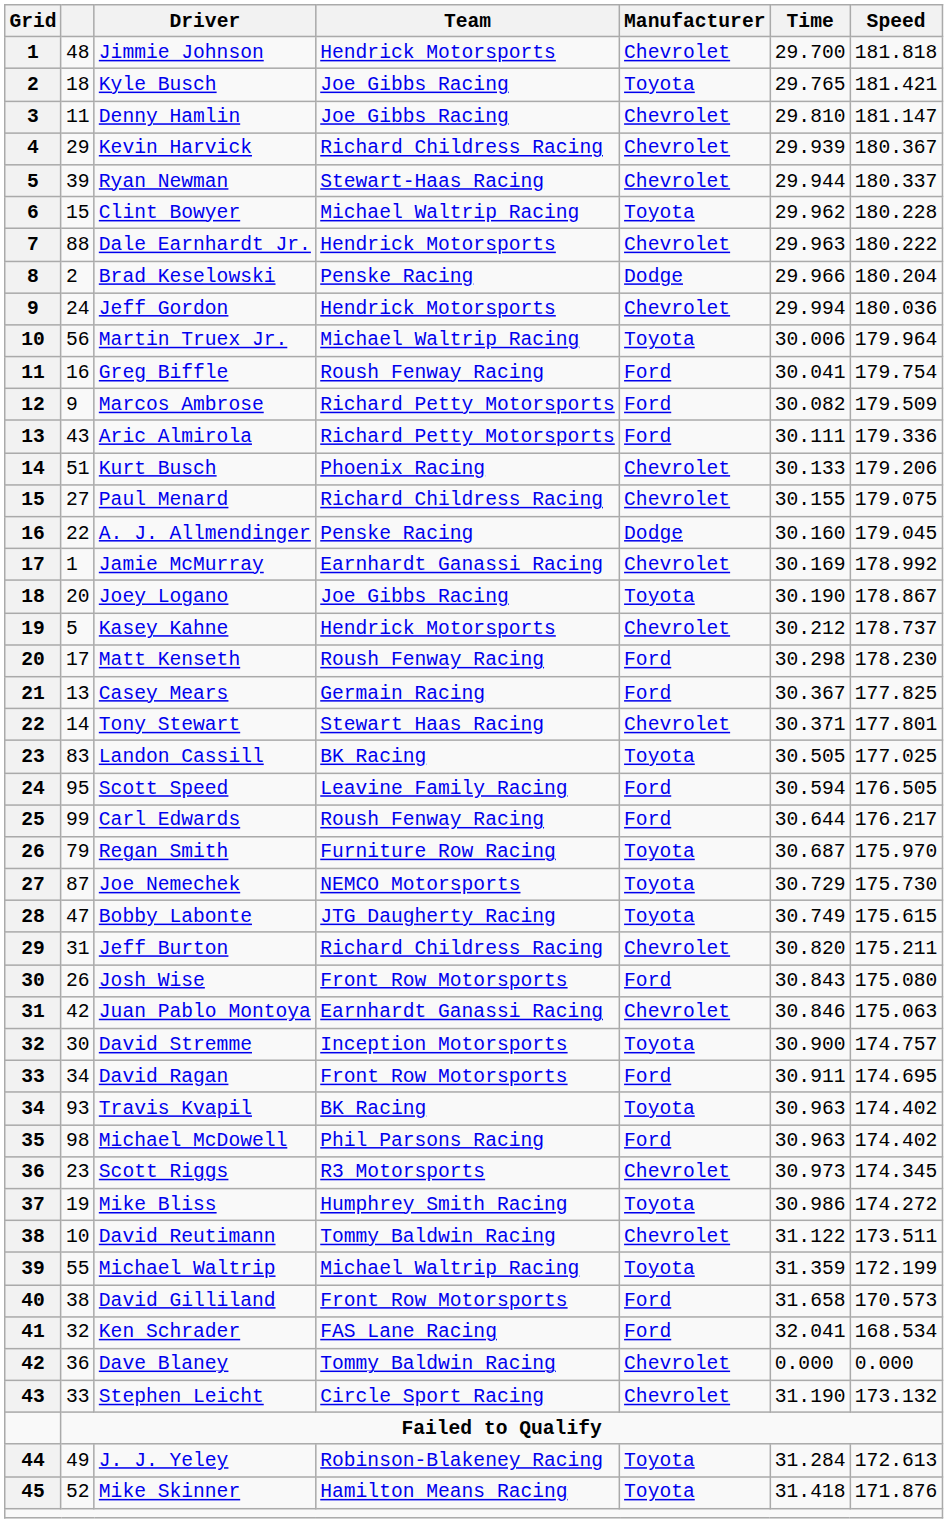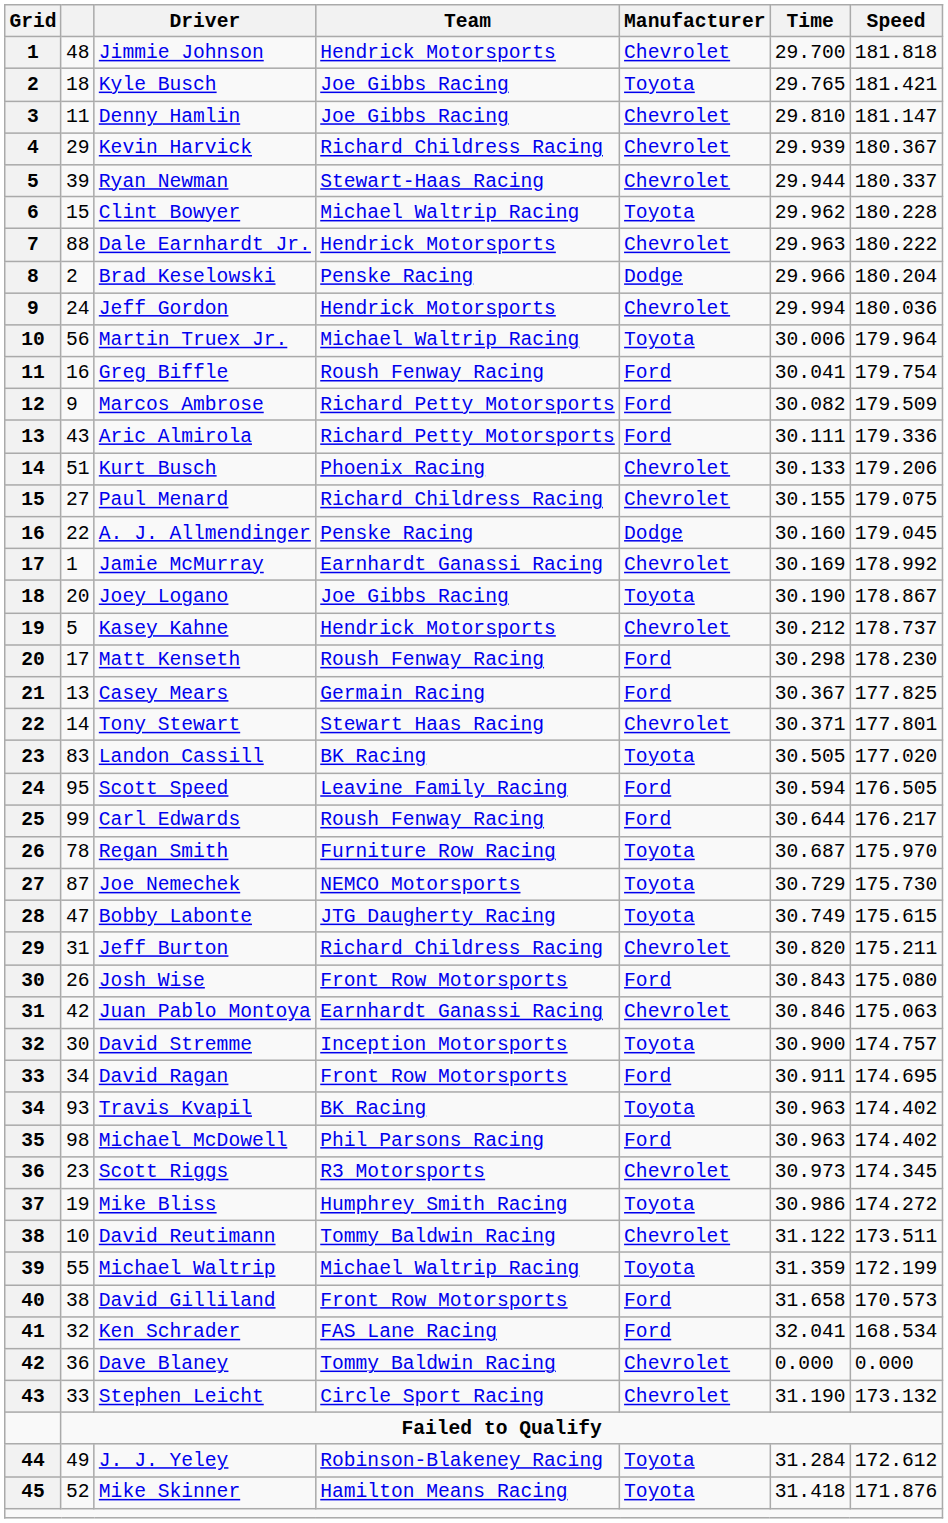 <table class="wikitable">
 <tr>
 <th>Grid</th>
 <th></th>
 <th>Driver</th>
 <th>Team</th>
 <th>Manufacturer</th>
 <th>Time</th>
 <th>Speed</th>
 </tr>
 <tr>
 <th>1</th>
 <td>48</td>
 <td><a href='#'>Jimmie Johnson</a></td>
 <td><a href='#'>Hendrick Motorsports</a></td>
 <td><a href='#'>Chevrolet</a></td>
 <td>29.700</td>
 <td>181.818</td>
 </tr>
 <tr>
 <th>2</th>
 <td>18</td>
 <td><a href='#'>Kyle Busch</a></td>
 <td><a href='#'>Joe Gibbs Racing</a></td>
 <td><a href='#'>Toyota</a></td>
 <td>29.765</td>
 <td>181.421</td>
 </tr>
 <tr>
 <th>3</th>
 <td>11</td>
 <td><a href='#'>Denny Hamlin</a></td>
 <td><a href='#'>Joe Gibbs Racing</a></td>
 <td><a href='#'>Chevrolet</a></td>
 <td>29.810</td>
 <td>181.147</td>
 </tr>
 <tr>
 <th>4</th>
 <td>29</td>
 <td><a href='#'>Kevin Harvick</a></td>
 <td><a href='#'>Richard Childress Racing</a></td>
 <td><a href='#'>Chevrolet</a></td>
 <td>29.939</td>
 <td>180.367</td>
 </tr>
 <tr>
 <th>5</th>
 <td>39</td>
 <td><a href='#'>Ryan Newman</a></td>
 <td><a href='#'>Stewart-Haas Racing</a></td>
 <td><a href='#'>Chevrolet</a></td>
 <td>29.944</td>
 <td>180.337</td>
 </tr>
 <tr>
 <th>6</th>
 <td>15</td>
 <td><a href='#'>Clint Bowyer</a></td>
 <td><a href='#'>Michael Waltrip Racing</a></td>
 <td><a href='#'>Toyota</a></td>
 <td>29.962</td>
 <td>180.228</td>
 </tr>
 <tr>
 <th>7</th>
 <td>88</td>
 <td><a href='#'>Dale Earnhardt Jr.</a></td>
 <td><a href='#'>Hendrick Motorsports</a></td>
 <td><a href='#'>Chevrolet</a></td>
 <td>29.963</td>
 <td>180.222</td>
 </tr>
 <tr>
 <th>8</th>
 <td>2</td>
 <td><a href='#'>Brad Keselowski</a></td>
 <td><a href='#'>Penske Racing</a></td>
 <td><a href='#'>Dodge</a></td>
 <td>29.966</td>
 <td>180.204</td>
 </tr>
 <tr>
 <th>9</th>
 <td>24</td>
 <td><a href='#'>Jeff Gordon</a></td>
 <td><a href='#'>Hendrick Motorsports</a></td>
 <td><a href='#'>Chevrolet</a></td>
 <td>29.994</td>
 <td>180.036</td>
 </tr>
 <tr>
 <th>10</th>
 <td>56</td>
 <td><a href='#'>Martin Truex Jr.</a></td>
 <td><a href='#'>Michael Waltrip Racing</a></td>
 <td><a href='#'>Toyota</a></td>
 <td>30.006</td>
 <td>179.964</td>
 </tr>
 <tr>
 <th>11</th>
 <td>16</td>
 <td><a href='#'>Greg Biffle</a></td>
 <td><a href='#'>Roush Fenway Racing</a></td>
 <td><a href='#'>Ford</a></td>
 <td>30.041</td>
 <td>179.754</td>
 </tr>
 <tr>
 <th>12</th>
 <td>9</td>
 <td><a href='#'>Marcos Ambrose</a></td>
 <td><a href='#'>Richard Petty Motorsports</a></td>
 <td><a href='#'>Ford</a></td>
 <td>30.082</td>
 <td>179.509</td>
 </tr>
 <tr>
 <th>13</th>
 <td>43</td>
 <td><a href='#'>Aric Almirola</a></td>
 <td><a href='#'>Richard Petty Motorsports</a></td>
 <td><a href='#'>Ford</a></td>
 <td>30.111</td>
 <td>179.336</td>
 </tr>
 <tr>
 <th>14</th>
 <td>51</td>
 <td><a href='#'>Kurt Busch</a></td>
 <td><a href='#'>Phoenix Racing</a></td>
 <td><a href='#'>Chevrolet</a></td>
 <td>30.133</td>
 <td>179.206</td>
 </tr>
 <tr>
 <th>15</th>
 <td>27</td>
 <td><a href='#'>Paul Menard</a></td>
 <td><a href='#'>Richard Childress Racing</a></td>
 <td><a href='#'>Chevrolet</a></td>
 <td>30.155</td>
 <td>179.075</td>
 </tr>
 <tr>
 <th>16</th>
 <td>22</td>
 <td><a href='#'>A. J. Allmendinger</a></td>
 <td><a href='#'>Penske Racing</a></td>
 <td><a href='#'>Dodge</a></td>
 <td>30.160</td>
 <td>179.045</td>
 </tr>
 <tr>
 <th>17</th>
 <td>1</td>
 <td><a href='#'>Jamie McMurray</a></td>
 <td><a href='#'>Earnhardt Ganassi Racing</a></td>
 <td><a href='#'>Chevrolet</a></td>
 <td>30.169</td>
 <td>178.992</td>
 </tr>
 <tr>
 <th>18</th>
 <td>20</td>
 <td><a href='#'>Joey Logano</a></td>
 <td><a href='#'>Joe Gibbs Racing</a></td>
 <td><a href='#'>Toyota</a></td>
 <td>30.190</td>
 <td>178.867</td>
 </tr>
 <tr>
 <th>19</th>
 <td>5</td>
 <td><a href='#'>Kasey Kahne</a></td>
 <td><a href='#'>Hendrick Motorsports</a></td>
 <td><a href='#'>Chevrolet</a></td>
 <td>30.212</td>
 <td>178.737</td>
 </tr>
 <tr>
 <th>20</th>
 <td>17</td>
 <td><a href='#'>Matt Kenseth</a></td>
 <td><a href='#'>Roush Fenway Racing</a></td>
 <td><a href='#'>Ford</a></td>
 <td>30.298</td>
 <td>178.230</td>
 </tr>
 <tr>
 <th>21</th>
 <td>13</td>
 <td><a href='#'>Casey Mears</a></td>
 <td><a href='#'>Germain Racing</a></td>
 <td><a href='#'>Ford</a></td>
 <td>30.367</td>
 <td>177.825</td>
 </tr>
 <tr>
 <th>22</th>
 <td>14</td>
 <td><a href='#'>Tony Stewart</a></td>
 <td><a href='#'>Stewart Haas Racing</a></td>
 <td><a href='#'>Chevrolet</a></td>
 <td>30.371</td>
 <td>177.801</td>
 </tr>
 <tr>
 <th>23</th>
 <td>83</td>
 <td><a href='#'>Landon Cassill</a></td>
 <td><a href='#'>BK Racing</a></td>
 <td><a href='#'>Toyota</a></td>
 <td>30.505</td>
-<td>177.025</td>
+<td>177.020</td>
 </tr>
 <tr>
 <th>24</th>
 <td>95</td>
 <td><a href='#'>Scott Speed</a></td>
 <td><a href='#'>Leavine Family Racing</a></td>
 <td><a href='#'>Ford</a></td>
 <td>30.594</td>
 <td>176.505</td>
 </tr>
 <tr>
 <th>25</th>
 <td>99</td>
 <td><a href='#'>Carl Edwards</a></td>
 <td><a href='#'>Roush Fenway Racing</a></td>
 <td><a href='#'>Ford</a></td>
 <td>30.644</td>
 <td>176.217</td>
 </tr>
 <tr>
 <th>26</th>
-<td>79</td>
+<td>78</td>
 <td><a href='#'>Regan Smith</a></td>
 <td><a href='#'>Furniture Row Racing</a></td>
 <td><a href='#'>Toyota</a></td>
 <td>30.687</td>
 <td>175.970</td>
 </tr>
 <tr>
 <th>27</th>
 <td>87</td>
 <td><a href='#'>Joe Nemechek</a></td>
 <td><a href='#'>NEMCO Motorsports</a></td>
 <td><a href='#'>Toyota</a></td>
 <td>30.729</td>
 <td>175.730</td>
 </tr>
 <tr>
 <th>28</th>
 <td>47</td>
 <td><a href='#'>Bobby Labonte</a></td>
 <td><a href='#'>JTG Daugherty Racing</a></td>
 <td><a href='#'>Toyota</a></td>
 <td>30.749</td>
 <td>175.615</td>
 </tr>
 <tr>
 <th>29</th>
 <td>31</td>
 <td><a href='#'>Jeff Burton</a></td>
 <td><a href='#'>Richard Childress Racing</a></td>
 <td><a href='#'>Chevrolet</a></td>
 <td>30.820</td>
 <td>175.211</td>
 </tr>
 <tr>
 <th>30</th>
 <td>26</td>
 <td><a href='#'>Josh Wise</a></td>
 <td><a href='#'>Front Row Motorsports</a></td>
 <td><a href='#'>Ford</a></td>
 <td>30.843</td>
 <td>175.080</td>
 </tr>
 <tr>
 <th>31</th>
 <td>42</td>
 <td><a href='#'>Juan Pablo Montoya</a></td>
 <td><a href='#'>Earnhardt Ganassi Racing</a></td>
 <td><a href='#'>Chevrolet</a></td>
 <td>30.846</td>
 <td>175.063</td>
 </tr>
 <tr>
 <th>32</th>
 <td>30</td>
 <td><a href='#'>David Stremme</a></td>
 <td><a href='#'>Inception Motorsports</a></td>
 <td><a href='#'>Toyota</a></td>
 <td>30.900</td>
 <td>174.757</td>
 </tr>
 <tr>
 <th>33</th>
 <td>34</td>
 <td><a href='#'>David Ragan</a></td>
 <td><a href='#'>Front Row Motorsports</a></td>
 <td><a href='#'>Ford</a></td>
 <td>30.911</td>
 <td>174.695</td>
 </tr>
 <tr>
 <th>34</th>
 <td>93</td>
 <td><a href='#'>Travis Kvapil</a></td>
 <td><a href='#'>BK Racing</a></td>
 <td><a href='#'>Toyota</a></td>
 <td>30.963</td>
 <td>174.402</td>
 </tr>
 <tr>
 <th>35</th>
 <td>98</td>
 <td><a href='#'>Michael McDowell</a></td>
 <td><a href='#'>Phil Parsons Racing</a></td>
 <td><a href='#'>Ford</a></td>
 <td>30.963</td>
 <td>174.402</td>
 </tr>
 <tr>
 <th>36</th>
 <td>23</td>
 <td><a href='#'>Scott Riggs</a></td>
 <td><a href='#'>R3 Motorsports</a></td>
 <td><a href='#'>Chevrolet</a></td>
 <td>30.973</td>
 <td>174.345</td>
 </tr>
 <tr>
 <th>37</th>
 <td>19</td>
 <td><a href='#'>Mike Bliss</a></td>
 <td><a href='#'>Humphrey Smith Racing</a></td>
 <td><a href='#'>Toyota</a></td>
 <td>30.986</td>
 <td>174.272</td>
 </tr>
 <tr>
 <th>38</th>
 <td>10</td>
 <td><a href='#'>David Reutimann</a></td>
 <td><a href='#'>Tommy Baldwin Racing</a></td>
 <td><a href='#'>Chevrolet</a></td>
 <td>31.122</td>
 <td>173.511</td>
 </tr>
 <tr>
 <th>39</th>
 <td>55</td>
 <td><a href='#'>Michael Waltrip</a></td>
 <td><a href='#'>Michael Waltrip Racing</a></td>
 <td><a href='#'>Toyota</a></td>
 <td>31.359</td>
 <td>172.199</td>
 </tr>
 <tr>
 <th>40</th>
 <td>38</td>
 <td><a href='#'>David Gilliland</a></td>
 <td><a href='#'>Front Row Motorsports</a></td>
 <td><a href='#'>Ford</a></td>
 <td>31.658</td>
 <td>170.573</td>
 </tr>
 <tr>
 <th>41</th>
 <td>32</td>
 <td><a href='#'>Ken Schrader</a></td>
 <td><a href='#'>FAS Lane Racing</a></td>
 <td><a href='#'>Ford</a></td>
 <td>32.041</td>
 <td>168.534</td>
 </tr>
 <tr>
 <th>42</th>
 <td>36</td>
 <td><a href='#'>Dave Blaney</a></td>
 <td><a href='#'>Tommy Baldwin Racing</a></td>
 <td><a href='#'>Chevrolet</a></td>
 <td>0.000</td>
 <td>0.000</td>
 </tr>
 <tr>
 <th>43</th>
 <td>33</td>
 <td><a href='#'>Stephen Leicht</a></td>
 <td><a href='#'>Circle Sport Racing</a></td>
 <td><a href='#'>Chevrolet</a></td>
 <td>31.190</td>
 <td>173.132</td>
 </tr>
 <tr>
 <td></td>
 <td colspan="6" style="text-align:center;"><strong>Failed to Qualify</strong></td>
 </tr>
 <tr>
 <th>44</th>
 <td>49</td>
 <td><a href='#'>J. J. Yeley</a></td>
 <td><a href='#'>Robinson-Blakeney Racing</a></td>
 <td><a href='#'>Toyota</a></td>
 <td>31.284</td>
-<td>172.613</td>
+<td>172.612</td>
 </tr>
 <tr>
 <th>45</th>
 <td>52</td>
 <td><a href='#'>Mike Skinner</a></td>
 <td><a href='#'>Hamilton Means Racing</a></td>
 <td><a href='#'>Toyota</a></td>
 <td>31.418</td>
 <td>171.876</td>
 </tr>
 <tr>
 <td colspan="7"></td>
 </tr>
 </table>
